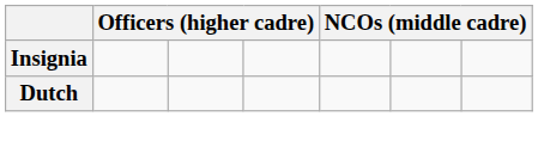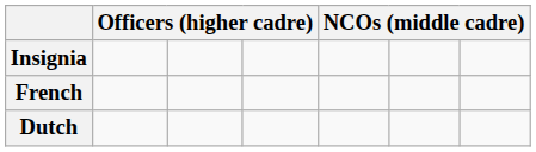 <table class="wikitable">
 <tr>
 <th></th>
 <th colspan="3">Officers (higher cadre)</th>
 <th colspan="3">NCOs (middle cadre)</th>
 </tr>
 <tr style="text-align:center;">
 <th>Insignia</th>
+<td></td>
+<td></td>
+<td></td>
+<td></td>
+<td></td>
+<td></td>
+</tr>
+<tr style="text-align:center;">
+<th>French</th>
 <td></td>
 <td></td>
 <td></td>
 <td></td>
 <td></td>
 <td></td>
 </tr>
 <tr style="text-align:center;">
 <th>Dutch</th>
 <td></td>
 <td></td>
 <td></td>
 <td></td>
 <td></td>
 <td></td>
 </tr>
 </table>
